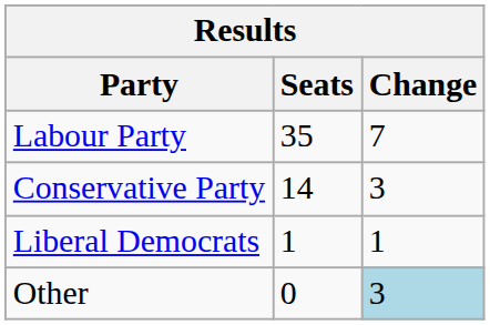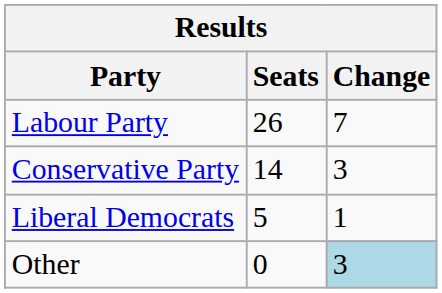 <table class="wikitable">
 <tr>
 <th colspan="3">Results</th>
 </tr>
 <tr>
 <th>Party</th>
 <th>Seats</th>
 <th>Change</th>
 </tr>
 <tr>
 <td><a href='#'>Labour Party</a></td>
-<td>35</td>
+<td>26</td>
 <td> 7</td>
 </tr>
 <tr>
 <td><a href='#'>Conservative Party</a></td>
 <td>14</td>
 <td>3</td>
 </tr>
 <tr>
 <td><a href='#'>Liberal Democrats</a></td>
-<td>1</td>
+<td>5</td>
 <td>1</td>
 </tr>
 <tr>
 <td>Other</td>
 <td>0</td>
 <td style="background: lightblue;">3</td>
 </tr>
 </table>
